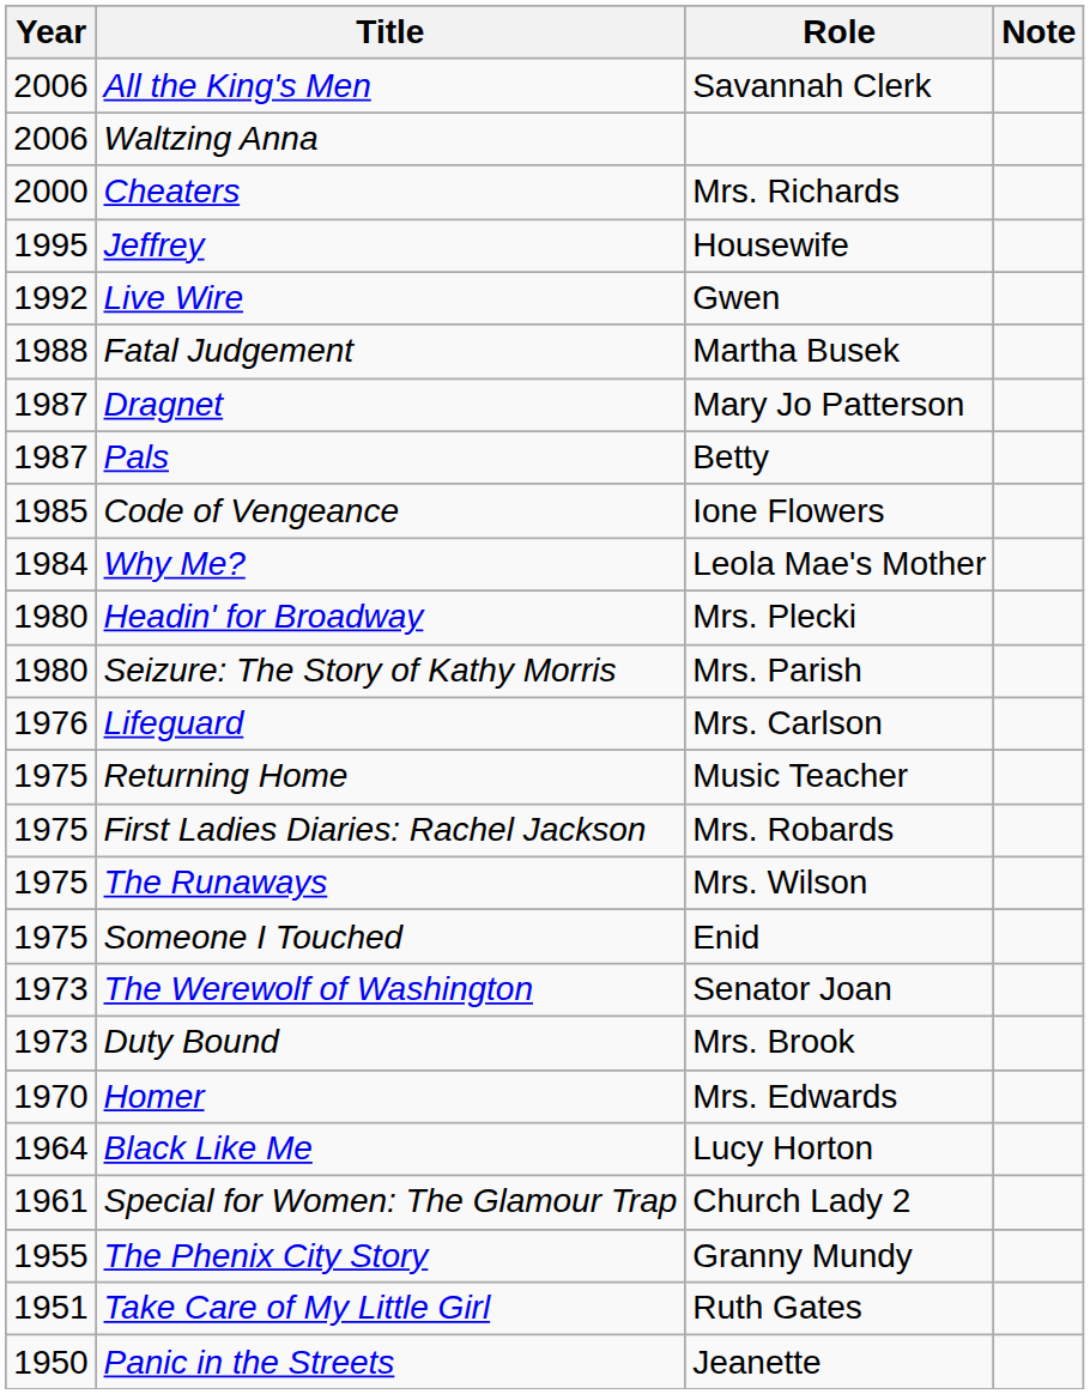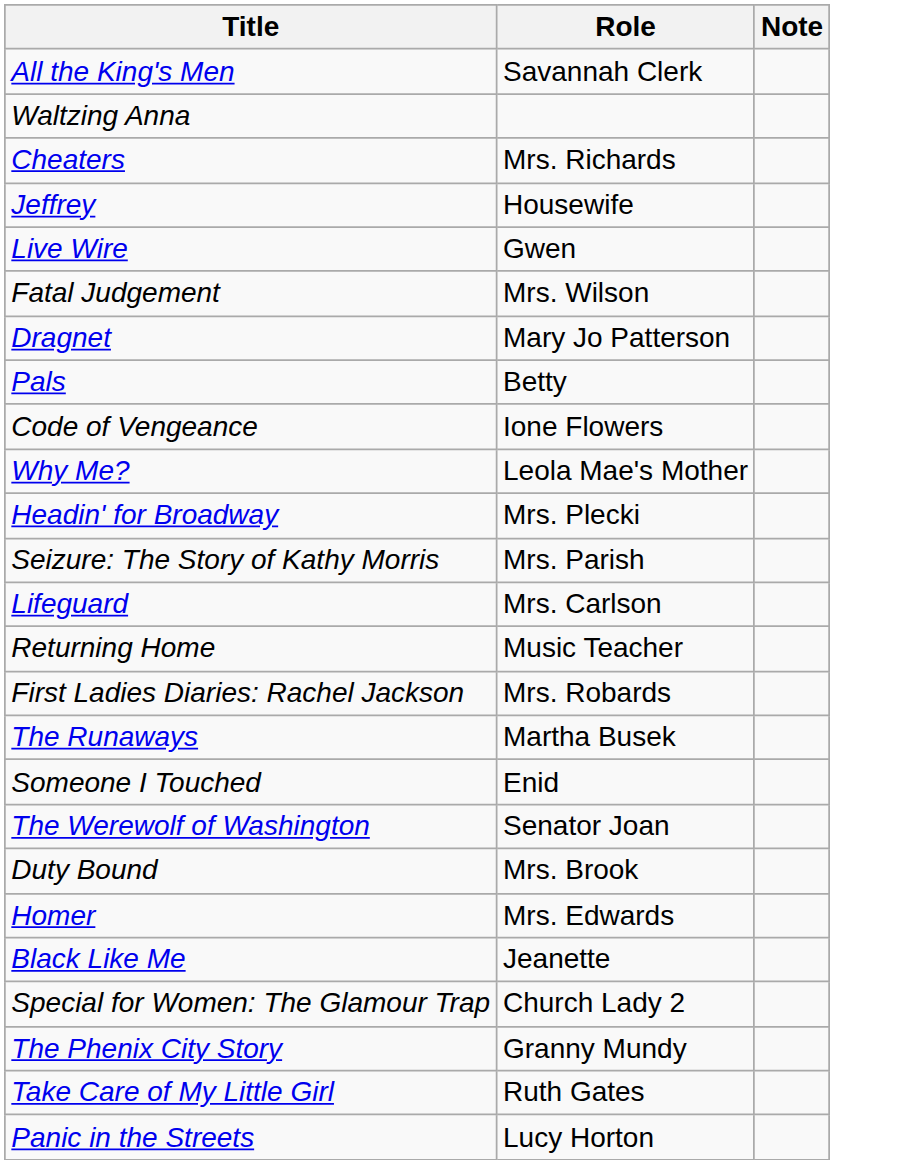 <table class="wikitable">
 <tr>
-<th>Year</th>
 <th>Title</th>
 <th>Role</th>
 <th>Note</th>
 </tr>
 <tr>
-<td>2006</td>
 <td><em><a href='#'>All the King's Men</a></em></td>
 <td>Savannah Clerk</td>
 <td></td>
 </tr>
 <tr>
-<td>2006</td>
 <td><em>Waltzing Anna</em></td>
 <td></td>
 <td></td>
 </tr>
 <tr>
-<td>2000</td>
 <td><a href='#'><em>Cheaters</em></a></td>
 <td>Mrs. Richards</td>
 <td></td>
 </tr>
 <tr>
-<td>1995</td>
 <td><em><a href='#'>Jeffrey</a></em></td>
 <td>Housewife</td>
 <td></td>
 </tr>
 <tr>
-<td>1992</td>
 <td><em><a href='#'>Live Wire</a></em></td>
 <td>Gwen</td>
 <td></td>
 </tr>
 <tr>
-<td>1988</td>
 <td><em>Fatal Judgement</em></td>
-<td>Martha Busek</td>
+<td>Mrs. Wilson</td>
 <td></td>
 </tr>
 <tr>
-<td>1987</td>
 <td><em><a href='#'>Dragnet</a></em></td>
 <td>Mary Jo Patterson</td>
 <td></td>
 </tr>
 <tr>
-<td>1987</td>
 <td><em><a href='#'>Pals</a></em></td>
 <td>Betty</td>
 <td></td>
 </tr>
 <tr>
-<td>1985</td>
 <td><em>Code of Vengeance</em></td>
 <td>Ione Flowers</td>
 <td></td>
 </tr>
 <tr>
-<td>1984</td>
 <td><em><a href='#'>Why Me?</a></em></td>
 <td>Leola Mae's Mother</td>
 <td></td>
 </tr>
 <tr>
-<td>1980</td>
 <td><em><a href='#'>Headin' for Broadway</a></em></td>
 <td>Mrs. Plecki</td>
 <td></td>
 </tr>
 <tr>
-<td>1980</td>
 <td><em>Seizure: The Story of Kathy Morris</em></td>
 <td>Mrs. Parish</td>
 <td></td>
 </tr>
 <tr>
-<td>1976</td>
 <td><em><a href='#'>Lifeguard</a></em></td>
 <td>Mrs. Carlson</td>
 <td></td>
 </tr>
 <tr>
-<td>1975</td>
 <td><em>Returning Home</em></td>
 <td>Music Teacher</td>
 <td></td>
 </tr>
 <tr>
-<td>1975</td>
 <td><em>First Ladies Diaries: Rachel Jackson</em></td>
 <td>Mrs. Robards</td>
 <td></td>
 </tr>
 <tr>
-<td>1975</td>
 <td><em><a href='#'>The Runaways</a></em></td>
-<td>Mrs. Wilson</td>
+<td>Martha Busek</td>
 <td></td>
 </tr>
 <tr>
-<td>1975</td>
 <td><em>Someone I Touched</em></td>
 <td>Enid</td>
 <td></td>
 </tr>
 <tr>
-<td>1973</td>
 <td><em><a href='#'>The Werewolf of Washington</a></em></td>
 <td>Senator Joan</td>
 <td></td>
 </tr>
 <tr>
-<td>1973</td>
 <td><em>Duty Bound</em></td>
 <td>Mrs. Brook</td>
 <td></td>
 </tr>
 <tr>
-<td>1970</td>
 <td><em><a href='#'>Homer</a></em></td>
 <td>Mrs. Edwards</td>
 <td></td>
 </tr>
 <tr>
-<td>1964</td>
 <td><em><a href='#'>Black Like Me</a></em></td>
-<td>Lucy Horton</td>
+<td>Jeanette</td>
 <td></td>
 </tr>
 <tr>
-<td>1961</td>
 <td><em>Special for Women: The Glamour Trap</em></td>
 <td>Church Lady 2</td>
 <td></td>
 </tr>
 <tr>
-<td>1955</td>
 <td><em><a href='#'>The Phenix City Story</a></em></td>
 <td>Granny Mundy</td>
 <td></td>
 </tr>
 <tr>
-<td>1951</td>
 <td><em><a href='#'>Take Care of My Little Girl</a></em></td>
 <td>Ruth Gates</td>
 <td></td>
 </tr>
 <tr>
-<td>1950</td>
 <td><em><a href='#'>Panic in the Streets</a></em></td>
-<td>Jeanette</td>
+<td>Lucy Horton</td>
 <td></td>
 </tr>
 </table>
